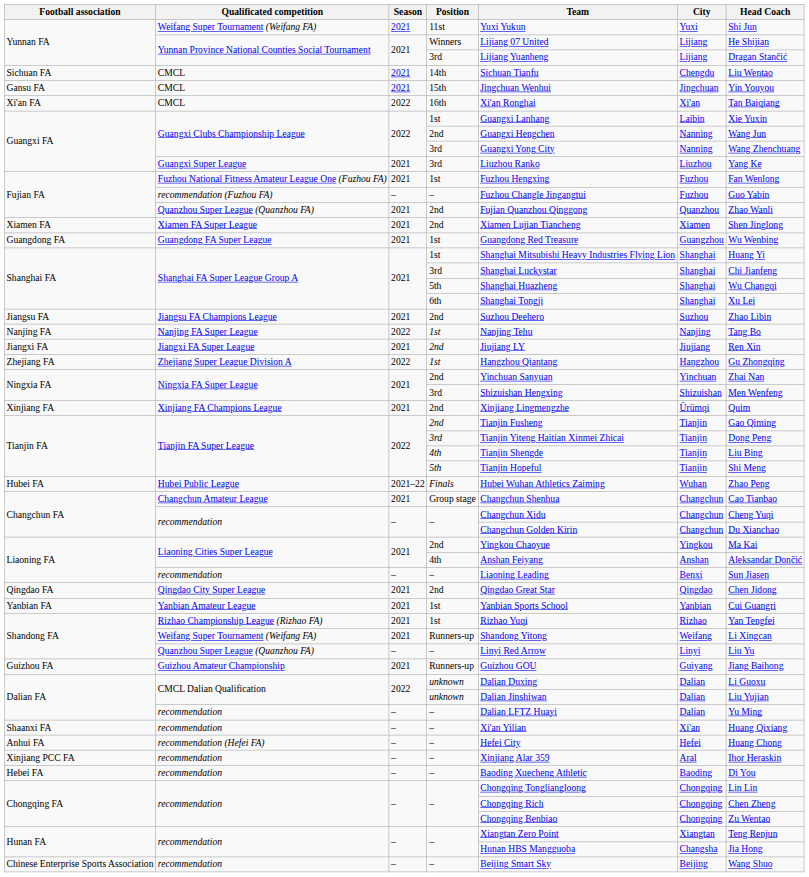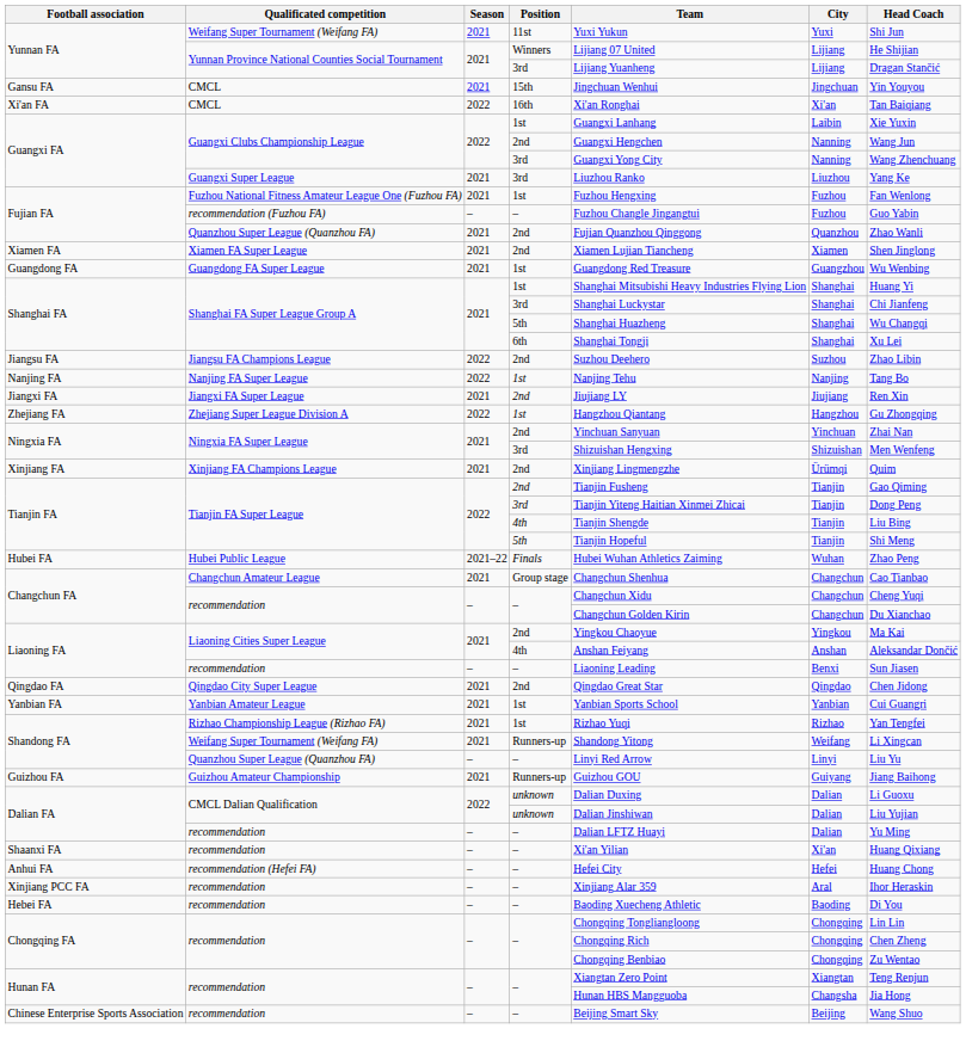 <table class="wikitable sortable">
 <tr>
 <th>Football association</th>
 <th>Qualificated competition</th>
 <th>Season</th>
 <th>Position</th>
 <th>Team</th>
 <th>City</th>
 <th>Head Coach</th>
 </tr>
 <tr>
 <td rowspan="3">Yunnan FA</td>
 <td><a href='#'>Weifang Super Tournament</a> <em>(Weifang FA)</em></td>
 <td><a href='#'>2021</a></td>
 <td>11st</td>
 <td><a href='#'>Yuxi Yukun</a></td>
 <td><a href='#'>Yuxi</a></td>
 <td><a href='#'>Shi Jun</a></td>
 </tr>
 <tr>
 <td rowspan="2"><a href='#'>Yunnan Province National Counties Social Tournament</a></td>
 <td rowspan="2">2021 </td>
 <td>Winners</td>
 <td><a href='#'>Lijiang 07 United</a></td>
 <td><a href='#'>Lijiang</a></td>
 <td><a href='#'>He Shijian</a></td>
 </tr>
 <tr>
 <td>3rd</td>
 <td><a href='#'>Lijiang Yuanheng</a></td>
 <td><a href='#'>Lijiang</a></td>
 <td> <a href='#'>Dragan Stančić</a></td>
-</tr>
-<tr>
-<td>Sichuan FA</td>
-<td>CMCL</td>
-<td><a href='#'>2021</a></td>
-<td>14th</td>
-<td><a href='#'>Sichuan Tianfu</a></td>
-<td><a href='#'>Chengdu</a></td>
-<td><a href='#'>Liu Wentao</a></td>
 </tr>
 <tr>
 <td>Gansu FA</td>
 <td>CMCL</td>
 <td><a href='#'>2021</a></td>
 <td>15th</td>
 <td><a href='#'>Jingchuan Wenhui</a></td>
 <td><a href='#'>Jingchuan</a></td>
 <td><a href='#'>Yin Youyou</a></td>
 </tr>
 <tr>
 <td>Xi'an FA</td>
 <td>CMCL</td>
 <td>2022 </td>
 <td>16th</td>
 <td><a href='#'>Xi'an Ronghai</a></td>
 <td><a href='#'>Xi'an</a></td>
 <td><a href='#'>Tan Baiqiang</a></td>
 </tr>
 <tr>
 <td rowspan="4">Guangxi FA</td>
 <td rowspan="3"><a href='#'>Guangxi Clubs Championship League</a></td>
 <td rowspan="3">2022 </td>
 <td>1st</td>
 <td><a href='#'>Guangxi Lanhang</a></td>
 <td><a href='#'>Laibin</a></td>
 <td><a href='#'>Xie Yuxin</a></td>
 </tr>
 <tr>
 <td>2nd</td>
 <td><a href='#'>Guangxi Hengchen</a></td>
 <td><a href='#'>Nanning</a></td>
 <td><a href='#'>Wang Jun</a></td>
 </tr>
 <tr>
 <td>3rd</td>
 <td><a href='#'>Guangxi Yong City</a></td>
 <td><a href='#'>Nanning</a></td>
 <td><a href='#'>Wang Zhenchuang</a></td>
 </tr>
 <tr>
 <td><a href='#'>Guangxi Super League</a></td>
 <td>2021 </td>
 <td>3rd</td>
 <td><a href='#'>Liuzhou Ranko</a></td>
 <td><a href='#'>Liuzhou</a></td>
 <td><a href='#'>Yang Ke</a></td>
 </tr>
 <tr>
 <td rowspan="3">Fujian FA</td>
 <td><a href='#'>Fuzhou National Fitness Amateur League One</a> <em>(Fuzhou FA)</em></td>
 <td>2021 </td>
 <td>1st</td>
 <td><a href='#'>Fuzhou Hengxing</a></td>
 <td><a href='#'>Fuzhou</a></td>
 <td><a href='#'>Fan Wenlong</a></td>
 </tr>
 <tr>
 <td><em>recommendation (Fuzhou FA)</em></td>
 <td>–</td>
 <td>–</td>
 <td><a href='#'>Fuzhou Changle Jingangtui</a></td>
 <td><a href='#'>Fuzhou</a></td>
 <td><a href='#'>Guo Yabin</a></td>
 </tr>
 <tr>
 <td><a href='#'>Quanzhou Super League</a> <em>(Quanzhou FA)</em></td>
 <td>2021 </td>
 <td>2nd</td>
 <td><a href='#'>Fujian Quanzhou Qinggong</a></td>
 <td><a href='#'>Quanzhou</a></td>
 <td><a href='#'>Zhao Wanli</a></td>
 </tr>
 <tr>
 <td>Xiamen FA</td>
 <td><a href='#'>Xiamen FA Super League</a></td>
 <td>2021 </td>
 <td>2nd</td>
 <td><a href='#'>Xiamen Lujian Tiancheng</a></td>
 <td><a href='#'>Xiamen</a></td>
 <td><a href='#'>Shen Jinglong</a></td>
 </tr>
 <tr>
 <td>Guangdong FA</td>
 <td><a href='#'>Guangdong FA Super League</a></td>
 <td>2021 </td>
 <td>1st</td>
 <td><a href='#'>Guangdong Red Treasure</a></td>
 <td><a href='#'>Guangzhou</a></td>
 <td><a href='#'>Wu Wenbing</a></td>
 </tr>
 <tr>
 <td rowspan="4">Shanghai FA</td>
 <td rowspan="4"><a href='#'>Shanghai FA Super League Group A</a></td>
 <td rowspan="4">2021 </td>
 <td>1st</td>
 <td><a href='#'>Shanghai Mitsubishi Heavy Industries Flying Lion</a></td>
 <td><a href='#'>Shanghai</a></td>
 <td><a href='#'>Huang Yi</a></td>
 </tr>
 <tr>
 <td>3rd</td>
 <td><a href='#'>Shanghai Luckystar</a></td>
 <td><a href='#'>Shanghai</a></td>
 <td><a href='#'>Chi Jianfeng</a></td>
 </tr>
 <tr>
 <td>5th</td>
 <td><a href='#'>Shanghai Huazheng</a></td>
 <td><a href='#'>Shanghai</a></td>
 <td><a href='#'>Wu Changqi</a></td>
 </tr>
 <tr>
 <td>6th</td>
 <td><a href='#'>Shanghai Tongji</a></td>
 <td><a href='#'>Shanghai</a></td>
 <td><a href='#'>Xu Lei</a></td>
 </tr>
 <tr>
 <td>Jiangsu FA</td>
 <td><a href='#'>Jiangsu FA Champions League</a></td>
-<td>2021 </td>
+<td>2022 </td>
 <td>2nd</td>
 <td><a href='#'>Suzhou Deehero</a></td>
 <td><a href='#'>Suzhou</a></td>
 <td><a href='#'>Zhao Libin</a></td>
 </tr>
 <tr>
 <td>Nanjing FA</td>
 <td><a href='#'>Nanjing FA Super League</a></td>
 <td>2022 </td>
 <td><em>1st</em></td>
 <td><a href='#'>Nanjing Tehu</a></td>
 <td><a href='#'>Nanjing</a></td>
 <td><a href='#'>Tang Bo</a></td>
 </tr>
 <tr>
 <td>Jiangxi FA</td>
 <td><a href='#'>Jiangxi FA Super League</a></td>
 <td>2021 </td>
 <td><em>2nd</em></td>
 <td><a href='#'>Jiujiang LY</a></td>
 <td><a href='#'>Jiujiang</a></td>
 <td><a href='#'>Ren Xin</a></td>
 </tr>
 <tr>
 <td>Zhejiang FA</td>
 <td><a href='#'>Zhejiang Super League Division A</a></td>
 <td>2022 </td>
 <td><em>1st</em></td>
 <td><a href='#'>Hangzhou Qiantang</a></td>
 <td><a href='#'>Hangzhou</a></td>
 <td><a href='#'>Gu Zhongqing</a></td>
 </tr>
 <tr>
 <td rowspan="2">Ningxia FA</td>
 <td rowspan="2"><a href='#'>Ningxia FA Super League</a></td>
 <td rowspan="2">2021 </td>
 <td>2nd</td>
 <td><a href='#'>Yinchuan Sanyuan</a></td>
 <td><a href='#'>Yinchuan</a></td>
 <td><a href='#'>Zhai Nan</a></td>
 </tr>
 <tr>
 <td>3rd</td>
 <td><a href='#'>Shizuishan Hengxing</a></td>
 <td><a href='#'>Shizuishan</a></td>
 <td><a href='#'>Men Wenfeng</a></td>
 </tr>
 <tr>
 <td>Xinjiang FA</td>
 <td><a href='#'>Xinjiang FA Champions League</a></td>
 <td>2021 </td>
 <td>2nd</td>
 <td><a href='#'>Xinjiang Lingmengzhe</a></td>
 <td><a href='#'>Ürümqi</a></td>
 <td> <a href='#'>Quim</a></td>
 </tr>
 <tr>
 <td rowspan="4">Tianjin FA</td>
 <td rowspan="4"><a href='#'>Tianjin FA Super League</a></td>
 <td rowspan="4">2022 </td>
 <td><em>2nd</em></td>
 <td><a href='#'>Tianjin Fusheng</a></td>
 <td><a href='#'>Tianjin</a></td>
 <td><a href='#'>Gao Qiming</a></td>
 </tr>
 <tr>
 <td><em>3rd</em></td>
 <td><a href='#'>Tianjin Yiteng Haitian Xinmei Zhicai</a></td>
 <td><a href='#'>Tianjin</a></td>
 <td><a href='#'>Dong Peng</a></td>
 </tr>
 <tr>
 <td><em>4th</em></td>
 <td><a href='#'>Tianjin Shengde</a></td>
 <td><a href='#'>Tianjin</a></td>
 <td><a href='#'>Liu Bing</a></td>
 </tr>
 <tr>
 <td><em>5th</em></td>
 <td><a href='#'>Tianjin Hopeful</a></td>
 <td><a href='#'>Tianjin</a></td>
 <td><a href='#'>Shi Meng</a></td>
 </tr>
 <tr>
 <td>Hubei FA</td>
 <td><a href='#'>Hubei Public League</a></td>
 <td>2021–22 </td>
 <td><em>Finals</em></td>
 <td><a href='#'>Hubei Wuhan Athletics Zaiming</a></td>
 <td><a href='#'>Wuhan</a></td>
 <td><a href='#'>Zhao Peng</a></td>
 </tr>
 <tr>
 <td rowspan="3">Changchun FA</td>
 <td><a href='#'>Changchun Amateur League</a></td>
 <td>2021 </td>
 <td>Group stage</td>
 <td><a href='#'>Changchun Shenhua</a></td>
 <td><a href='#'>Changchun</a></td>
 <td><a href='#'>Cao Tianbao</a></td>
 </tr>
 <tr>
 <td rowspan="2"><em>recommendation</em></td>
 <td rowspan="2">–</td>
 <td rowspan="2">–</td>
 <td><a href='#'>Changchun Xidu</a></td>
 <td><a href='#'>Changchun</a></td>
 <td><a href='#'>Cheng Yuqi</a></td>
 </tr>
 <tr>
 <td><a href='#'>Changchun Golden Kirin</a></td>
 <td><a href='#'>Changchun</a></td>
 <td><a href='#'>Du Xianchao</a></td>
 </tr>
 <tr>
 <td rowspan="3">Liaoning FA</td>
 <td rowspan="2"><a href='#'>Liaoning Cities Super League</a></td>
 <td rowspan="2">2021 </td>
 <td>2nd</td>
 <td><a href='#'>Yingkou Chaoyue</a></td>
 <td><a href='#'>Yingkou</a></td>
 <td><a href='#'>Ma Kai</a></td>
 </tr>
 <tr>
 <td>4th</td>
 <td><a href='#'>Anshan Feiyang</a></td>
 <td><a href='#'>Anshan</a></td>
 <td> <a href='#'>Aleksandar Dončić</a></td>
 </tr>
 <tr>
 <td><em>recommendation</em></td>
 <td>–</td>
 <td>–</td>
 <td><a href='#'>Liaoning Leading</a></td>
 <td><a href='#'>Benxi</a></td>
 <td><a href='#'>Sun Jiasen</a></td>
 </tr>
 <tr>
 <td>Qingdao FA</td>
 <td><a href='#'>Qingdao City Super League</a></td>
 <td>2021 </td>
 <td>2nd</td>
 <td><a href='#'>Qingdao Great Star</a></td>
 <td><a href='#'>Qingdao</a></td>
 <td><a href='#'>Chen Jidong</a></td>
 </tr>
 <tr>
 <td>Yanbian FA</td>
 <td><a href='#'>Yanbian Amateur League</a></td>
 <td>2021</td>
 <td>1st</td>
 <td><a href='#'>Yanbian Sports School</a></td>
 <td><a href='#'>Yanbian</a></td>
 <td><a href='#'>Cui Guangri</a></td>
 </tr>
 <tr>
 <td rowspan="3">Shandong FA</td>
 <td><a href='#'>Rizhao Championship League</a> <em>(Rizhao FA)</em></td>
 <td>2021 </td>
 <td>1st</td>
 <td><a href='#'>Rizhao Yuqi</a></td>
 <td><a href='#'>Rizhao</a></td>
 <td><a href='#'>Yan Tengfei</a></td>
 </tr>
 <tr>
 <td><a href='#'>Weifang Super Tournament</a> <em>(Weifang FA)</em></td>
 <td>2021 </td>
 <td>Runners-up</td>
 <td><a href='#'>Shandong Yitong</a></td>
 <td><a href='#'>Weifang</a></td>
 <td><a href='#'>Li Xingcan</a></td>
 </tr>
 <tr>
 <td><a href='#'>Quanzhou Super League</a> <em>(Quanzhou FA)</em></td>
 <td>–</td>
 <td>–</td>
 <td><a href='#'>Linyi Red Arrow</a></td>
 <td><a href='#'>Linyi</a></td>
 <td><a href='#'>Liu Yu</a></td>
 </tr>
 <tr>
 <td>Guizhou FA</td>
 <td><a href='#'>Guizhou Amateur Championship</a></td>
 <td>2021 </td>
 <td>Runners-up</td>
 <td><a href='#'>Guizhou GOU</a></td>
 <td><a href='#'>Guiyang</a></td>
 <td><a href='#'>Jiang Baihong</a></td>
 </tr>
 <tr>
 <td rowspan="3">Dalian FA</td>
 <td rowspan="2">CMCL Dalian Qualification</td>
 <td rowspan="2">2022</td>
 <td><em>unknown</em></td>
 <td><a href='#'>Dalian Duxing</a></td>
 <td><a href='#'>Dalian</a></td>
 <td><a href='#'>Li Guoxu</a></td>
 </tr>
 <tr>
 <td><em>unknown</em></td>
 <td><a href='#'>Dalian Jinshiwan</a></td>
 <td><a href='#'>Dalian</a></td>
 <td><a href='#'>Liu Yujian</a></td>
 </tr>
 <tr>
 <td><em>recommendation</em></td>
 <td>–</td>
 <td>–</td>
 <td><a href='#'>Dalian LFTZ Huayi</a></td>
 <td><a href='#'>Dalian</a></td>
 <td><a href='#'>Yu Ming</a></td>
 </tr>
 <tr>
 <td>Shaanxi FA</td>
 <td><em>recommendation</em></td>
 <td>–</td>
 <td>–</td>
 <td><a href='#'>Xi'an Yilian</a></td>
 <td><a href='#'>Xi'an</a></td>
 <td><a href='#'>Huang Qixiang</a></td>
 </tr>
 <tr>
 <td>Anhui FA</td>
 <td><em>recommendation (Hefei FA)</em></td>
 <td>–</td>
 <td>–</td>
 <td><a href='#'>Hefei City</a></td>
 <td><a href='#'>Hefei</a></td>
 <td><a href='#'>Huang Chong</a></td>
 </tr>
 <tr>
 <td>Xinjiang PCC FA</td>
 <td><em>recommendation</em></td>
 <td>–</td>
 <td>–</td>
 <td><a href='#'>Xinjiang Alar 359</a></td>
 <td><a href='#'>Aral</a></td>
 <td> <a href='#'>Ihor Heraskin</a></td>
 </tr>
 <tr>
 <td>Hebei FA</td>
 <td><em>recommendation</em></td>
 <td>–</td>
 <td>–</td>
 <td><a href='#'>Baoding Xuecheng Athletic</a></td>
 <td><a href='#'>Baoding</a></td>
 <td><a href='#'>Di You</a></td>
 </tr>
 <tr>
 <td rowspan="3">Chongqing FA</td>
 <td rowspan="3"><em>recommendation</em></td>
 <td rowspan="3">–</td>
 <td rowspan="3">–</td>
 <td><a href='#'>Chongqing Tongliangloong</a></td>
 <td><a href='#'>Chongqing</a></td>
 <td><a href='#'>Lin Lin</a></td>
 </tr>
 <tr>
 <td><a href='#'>Chongqing Rich</a></td>
 <td><a href='#'>Chongqing</a></td>
 <td><a href='#'>Chen Zheng</a></td>
 </tr>
 <tr>
 <td><a href='#'>Chongqing Benbiao</a></td>
 <td><a href='#'>Chongqing</a></td>
 <td><a href='#'>Zu Wentao</a></td>
 </tr>
 <tr>
 <td rowspan="2">Hunan FA</td>
 <td rowspan="2"><em>recommendation</em></td>
 <td rowspan="2">–</td>
 <td rowspan="2">–</td>
 <td><a href='#'>Xiangtan Zero Point</a></td>
 <td><a href='#'>Xiangtan</a></td>
 <td><a href='#'>Teng Renjun</a></td>
 </tr>
 <tr>
 <td><a href='#'>Hunan HBS Mangguoba</a></td>
 <td><a href='#'>Changsha</a></td>
 <td><a href='#'>Jia Hong</a></td>
 </tr>
 <tr>
 <td>Chinese Enterprise Sports Association</td>
 <td><em>recommendation</em></td>
 <td>–</td>
 <td>–</td>
 <td><a href='#'>Beijing Smart Sky</a></td>
 <td><a href='#'>Beijing</a></td>
 <td><a href='#'>Wang Shuo</a></td>
 </tr>
 </table>
